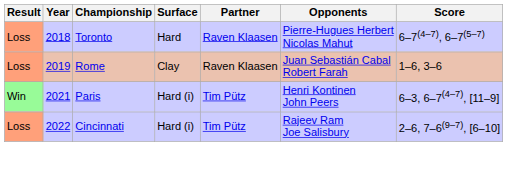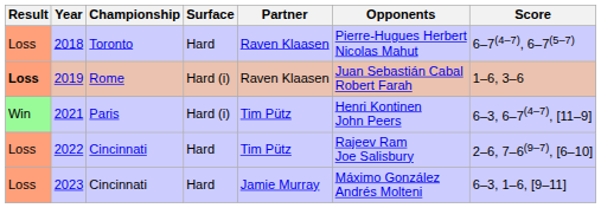 <table class="sortable wikitable">
 <tr>
 <th>Result</th>
 <th>Year</th>
 <th>Championship</th>
 <th>Surface</th>
 <th>Partner</th>
 <th>Opponents</th>
 <th class="unsortable">Score</th>
 </tr>
 <tr style="background:#ccf;">
 <td style="background:#ffa07a;">Loss</td>
 <td><a href='#'>2018</a></td>
 <td><a href='#'>Toronto</a></td>
 <td>Hard</td>
 <td> <a href='#'>Raven Klaasen</a></td>
 <td> <a href='#'>Pierre-Hugues Herbert</a><br> <a href='#'>Nicolas Mahut</a></td>
 <td>6–7<sup>(4–7)</sup>, 6–7<sup>(5–7)</sup></td>
 </tr>
 <tr style="background:#ebc2af;">
-<td style="background:#ffa07a;">Loss</td>
+<td style="background:#ffa07a;"><strong>Loss</strong></td>
 <td><a href='#'>2019</a></td>
 <td><a href='#'>Rome</a></td>
-<td>Clay</td>
+<td>Hard (i)</td>
 <td> Raven Klaasen</td>
 <td> <a href='#'>Juan Sebastián Cabal</a><br> <a href='#'>Robert Farah</a></td>
 <td>1–6, 3–6</td>
 </tr>
 <tr style="background:#ccf;">
 <td bgcolor=98fb98>Win</td>
 <td><a href='#'>2021</a></td>
 <td><a href='#'>Paris</a></td>
 <td>Hard (i)</td>
 <td> <a href='#'>Tim Pütz</a></td>
 <td> <a href='#'>Henri Kontinen</a><br> <a href='#'>John Peers</a></td>
 <td>6–3, 6–7<sup>(4–7)</sup>, [11–9]</td>
 </tr>
 <tr style="background:#ccf;">
 <td style="background:#ffa07a;">Loss</td>
 <td><a href='#'>2022</a></td>
 <td><a href='#'>Cincinnati</a></td>
-<td>Hard (i)</td>
+<td>Hard</td>
 <td> <a href='#'>Tim Pütz</a></td>
 <td> <a href='#'>Rajeev Ram</a><br> <a href='#'>Joe Salisbury</a></td>
 <td>2–6, 7–6<sup>(9–7)</sup>, [6–10]</td>
 </tr>
+<tr style="background:#ccf;">
+<td style="background:#ffa07a;">Loss</td>
+<td><a href='#'>2023</a></td>
+<td>Cincinnati</td>
+<td>Hard</td>
+<td> <a href='#'>Jamie Murray</a></td>
+<td> <a href='#'>Máximo González</a><br>  <a href='#'>Andrés Molteni</a></td>
+<td>6–3, 1–6, [9–11]</td>
+</tr>
 </table>
